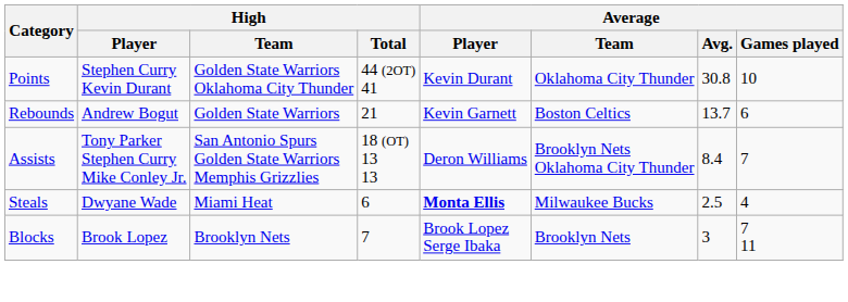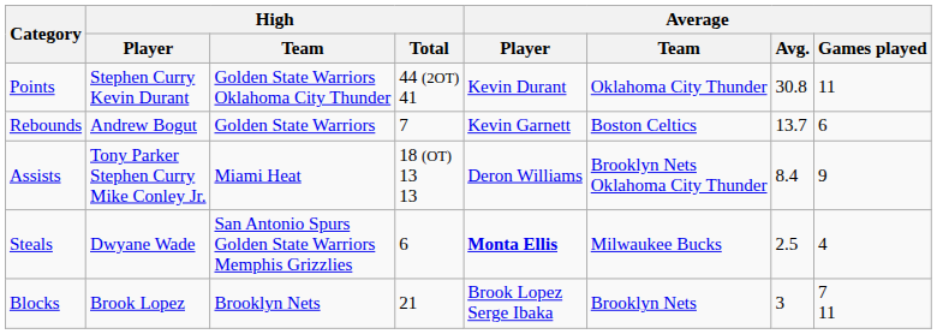 <table class=wikitable style="text-align:left;">
 <tr>
 <th rowspan=2>Category</th>
 <th colspan=3>High</th>
 <th colspan=4>Average</th>
 </tr>
 <tr>
 <th>Player</th>
 <th>Team</th>
 <th>Total</th>
 <th>Player</th>
 <th>Team</th>
 <th>Avg.</th>
 <th>Games played</th>
 </tr>
 <tr>
 <td><a href='#'>Points</a></td>
 <td><a href='#'>Stephen Curry</a><br><a href='#'>Kevin Durant</a></td>
 <td><a href='#'>Golden State Warriors</a><br><a href='#'>Oklahoma City Thunder</a></td>
 <td>44 <small>(2OT)</small><br>41</td>
 <td><a href='#'>Kevin Durant</a></td>
 <td><a href='#'>Oklahoma City Thunder</a></td>
 <td>30.8</td>
-<td>10</td>
+<td>11</td>
 </tr>
 <tr>
 <td><a href='#'>Rebounds</a></td>
 <td><a href='#'>Andrew Bogut</a></td>
 <td><a href='#'>Golden State Warriors</a></td>
-<td>21</td>
+<td>7</td>
 <td><a href='#'>Kevin Garnett</a></td>
 <td><a href='#'>Boston Celtics</a></td>
 <td>13.7</td>
 <td>6</td>
 </tr>
 <tr>
 <td><a href='#'>Assists</a></td>
 <td><a href='#'>Tony Parker</a><br><a href='#'>Stephen Curry</a><br><a href='#'>Mike Conley Jr.</a></td>
-<td><a href='#'>San Antonio Spurs</a><br><a href='#'>Golden State Warriors</a><br><a href='#'>Memphis Grizzlies</a></td>
+<td><a href='#'>Miami Heat</a></td>
 <td>18 <small>(OT)</small><br>13<br>13</td>
 <td><a href='#'>Deron Williams</a></td>
 <td><a href='#'>Brooklyn Nets</a><br><a href='#'>Oklahoma City Thunder</a></td>
 <td>8.4</td>
-<td>7</td>
+<td>9</td>
 </tr>
 <tr>
 <td><a href='#'>Steals</a></td>
 <td><a href='#'>Dwyane Wade</a></td>
-<td><a href='#'>Miami Heat</a></td>
+<td><a href='#'>San Antonio Spurs</a><br><a href='#'>Golden State Warriors</a><br><a href='#'>Memphis Grizzlies</a></td>
 <td>6</td>
 <td><strong><a href='#'>Monta Ellis</a></strong></td>
 <td><a href='#'>Milwaukee Bucks</a></td>
 <td>2.5</td>
 <td>4</td>
 </tr>
 <tr>
 <td><a href='#'>Blocks</a></td>
 <td><a href='#'>Brook Lopez</a></td>
 <td><a href='#'>Brooklyn Nets</a></td>
-<td>7</td>
+<td>21</td>
 <td><a href='#'>Brook Lopez</a><br><a href='#'>Serge Ibaka</a></td>
 <td><a href='#'>Brooklyn Nets</a></td>
 <td>3</td>
 <td>7<br>11</td>
 </tr>
 </table>
